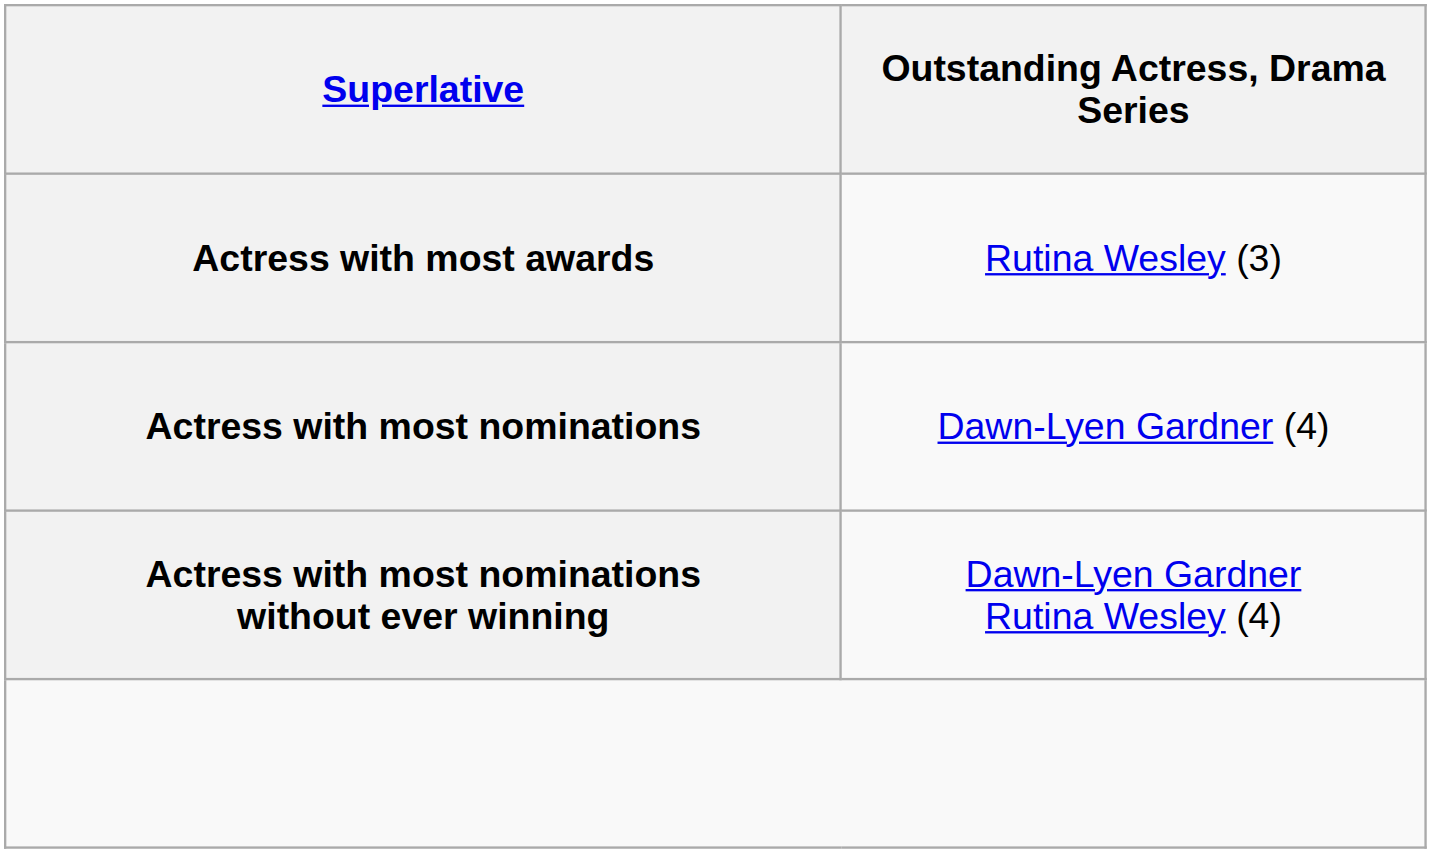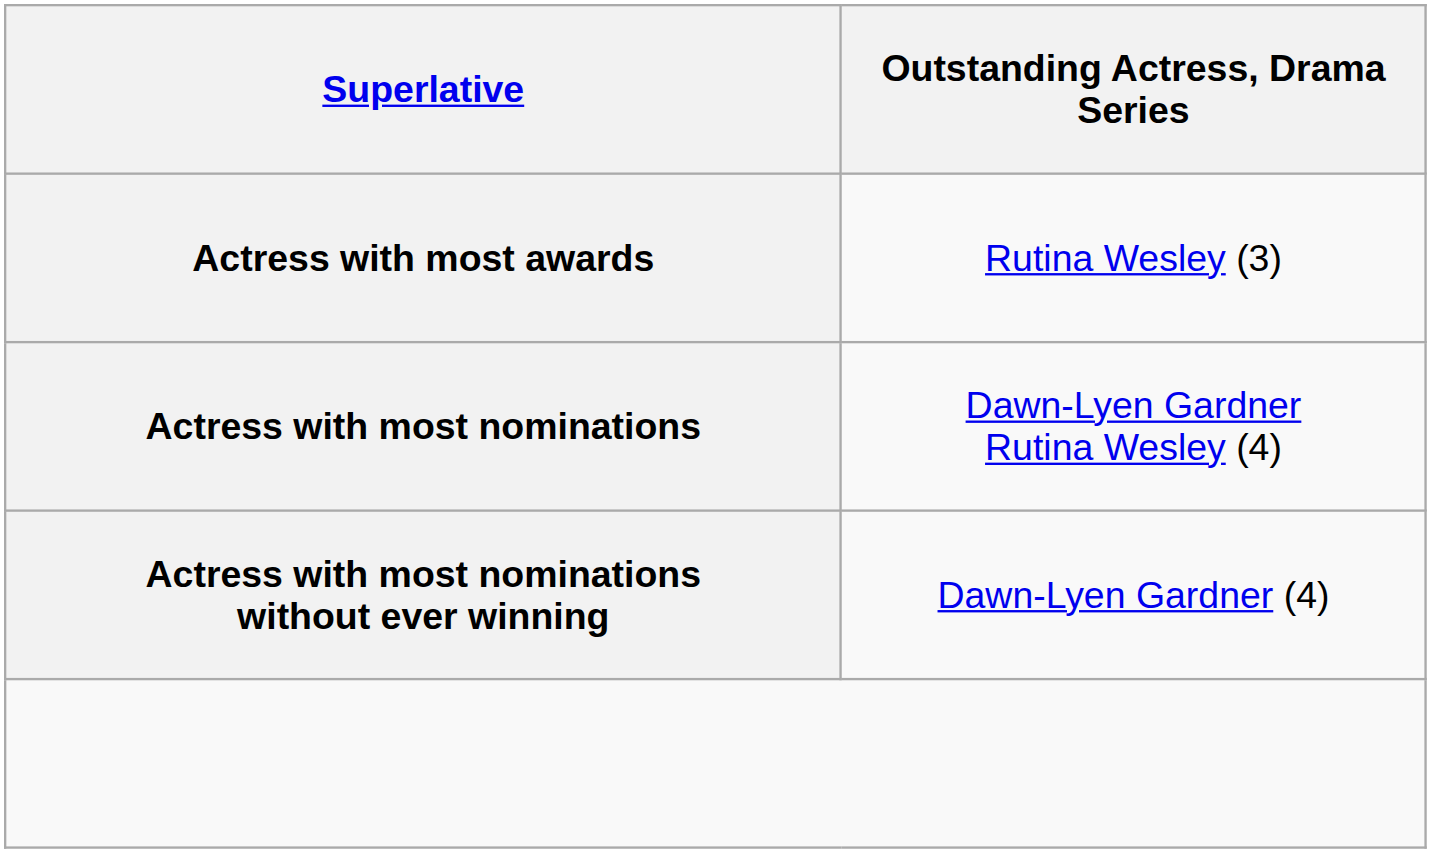 <table class="wikitable" style="text-align: center">
 <tr style="height:4.5em;">
 <th width="350"><strong><a href='#'>Superlative</a></strong></th>
 <th colspan="2" width="290"><strong> Outstanding Actress, Drama Series</strong></th>
 </tr>
 <tr style="height:4.5em;">
 <th width="350">Actress with most awards</th>
 <td><a href='#'>Rutina Wesley</a> (3)</td>
 </tr>
 <tr style="height:4.5em;">
 <th>Actress with most nominations</th>
-<td><a href='#'>Dawn-Lyen Gardner</a> (4)</td>
+<td><a href='#'>Dawn-Lyen Gardner</a><br><a href='#'>Rutina Wesley</a> (4)</td>
 </tr>
 <tr style="height:4.5em;">
 <th>Actress with most nominations <br> without ever winning</th>
-<td><a href='#'>Dawn-Lyen Gardner</a><br><a href='#'>Rutina Wesley</a> (4)</td>
+<td><a href='#'>Dawn-Lyen Gardner</a> (4)</td>
 </tr>
 <tr style="height:4.5em;">
 </tr>
 </table>
